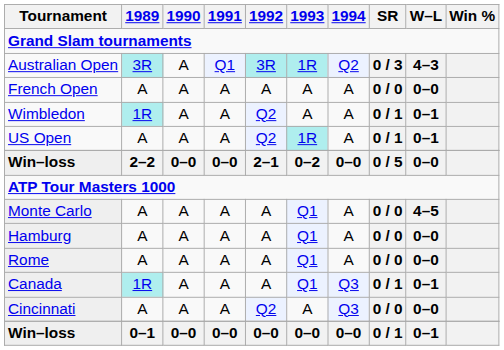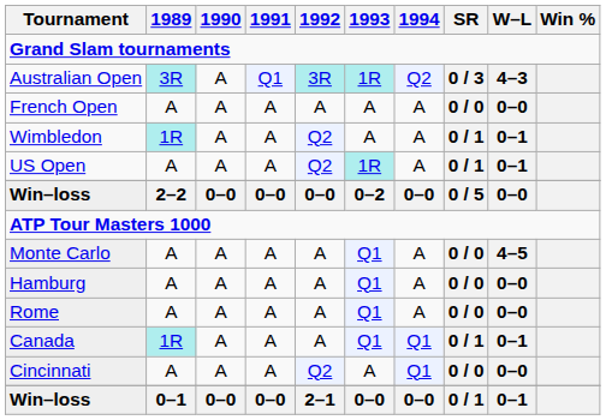 <table class=wikitable style=text-align:center>
 <tr>
 <th>Tournament</th>
 <th><a href='#'>1989</a></th>
 <th><a href='#'>1990</a></th>
 <th><a href='#'>1991</a></th>
 <th><a href='#'>1992</a></th>
 <th><a href='#'>1993</a></th>
 <th><a href='#'>1994</a></th>
 <th>SR</th>
 <th>W–L</th>
 <th>Win %</th>
 </tr>
 <tr>
 <td colspan=25 style=text-align:left><a href='#'><strong>Grand Slam tournaments</strong></a></td>
 </tr>
 <tr>
 <td align=left><a href='#'>Australian Open</a></td>
 <td style=background:#afeeee><a href='#'>3R</a></td>
 <td>A</td>
 <td style=background:#ecf2ff><a href='#'>Q1</a></td>
 <td style=background:#afeeee><a href='#'>3R</a></td>
 <td style=background:#afeeee><a href='#'>1R</a></td>
 <td style=background:#ecf2ff><a href='#'>Q2</a></td>
 <th>0 / 3</th>
 <th>4–3</th>
 <th></th>
 </tr>
 <tr>
 <td align=left><a href='#'>French Open</a></td>
 <td>A</td>
 <td>A</td>
 <td>A</td>
 <td>A</td>
 <td>A</td>
 <td>A</td>
 <th>0 / 0</th>
 <th>0–0</th>
 <th></th>
 </tr>
 <tr>
 <td align=left><a href='#'>Wimbledon</a></td>
 <td style=background:#afeeee><a href='#'>1R</a></td>
 <td>A</td>
 <td>A</td>
 <td style=background:#ecf2ff><a href='#'>Q2</a></td>
 <td>A</td>
 <td>A</td>
 <th>0 / 1</th>
 <th>0–1</th>
 <th></th>
 </tr>
 <tr>
 <td align=left><a href='#'>US Open</a></td>
 <td>A</td>
 <td>A</td>
 <td>A</td>
 <td style=background:#ecf2ff><a href='#'>Q2</a></td>
 <td style=background:#afeeee><a href='#'>1R</a></td>
 <td>A</td>
 <th>0 / 1</th>
 <th>0–1</th>
 <th></th>
 </tr>
 <tr>
 </tr>
 <tr style=font-weight:bold;background:#efefef>
 <td style=text-align:left>Win–loss</td>
 <th>2–2</th>
 <th>0–0</th>
 <th>0–0</th>
-<th>2–1</th>
+<th>0–0</th>
 <th>0–2</th>
 <th>0–0</th>
 <th>0 / 5</th>
 <th>0–0</th>
 <th></th>
 </tr>
 <tr>
 <td colspan=25 style=text-align:left><strong><a href='#'>ATP Tour Masters 1000</a></strong></td>
 </tr>
 <tr>
 <td bgcolor=efefef align=left><a href='#'>Monte Carlo</a></td>
 <td>A</td>
 <td>A</td>
 <td>A</td>
 <td>A</td>
 <td bgcolor=ecf2ff><a href='#'>Q1</a></td>
 <td>A</td>
 <th>0 / 0</th>
 <th>4–5</th>
 <th></th>
 </tr>
 <tr>
 <td bgcolor=efefef align=left><a href='#'>Hamburg</a></td>
 <td>A</td>
 <td>A</td>
 <td>A</td>
 <td>A</td>
 <td bgcolor=ecf2ff><a href='#'>Q1</a></td>
 <td>A</td>
 <th>0 / 0</th>
 <th>0–0</th>
 <th></th>
 </tr>
 <tr>
 <td bgcolor=efefef align=left><a href='#'>Rome</a></td>
 <td>A</td>
 <td>A</td>
 <td>A</td>
 <td>A</td>
 <td bgcolor=ecf2ff><a href='#'>Q1</a></td>
 <td>A</td>
 <th>0 / 0</th>
 <th>0–0</th>
 <th></th>
 </tr>
 <tr>
 <td bgcolor=efefef align=left><a href='#'>Canada</a></td>
 <td bgcolor=afeeee><a href='#'>1R</a></td>
 <td>A</td>
 <td>A</td>
 <td>A</td>
 <td bgcolor=ecf2ff><a href='#'>Q1</a></td>
-<td bgcolor=ecf2ff><a href='#'>Q3</a></td>
+<td bgcolor=ecf2ff><a href='#'>Q1</a></td>
 <th>0 / 1</th>
 <th>0–1</th>
 <th></th>
 </tr>
 <tr>
 <td bgcolor=efefef align=left><a href='#'>Cincinnati</a></td>
 <td>A</td>
 <td>A</td>
 <td>A</td>
 <td bgcolor=ecf2ff><a href='#'>Q2</a></td>
 <td>A</td>
-<td bgcolor=ecf2ff><a href='#'>Q3</a></td>
+<td bgcolor=ecf2ff><a href='#'>Q1</a></td>
 <th>0 / 0</th>
 <th>0–0</th>
 <th></th>
 </tr>
 <tr>
 </tr>
 <tr style=font-weight:bold;background:#efefef>
 <td style=text-align:left>Win–loss</td>
 <th>0–1</th>
 <th>0–0</th>
 <th>0–0</th>
-<th>0–0</th>
+<th>2–1</th>
 <th>0–0</th>
 <th>0–0</th>
 <th>0 / 1</th>
 <th>0–1</th>
 <th></th>
 </tr>
 </table>
